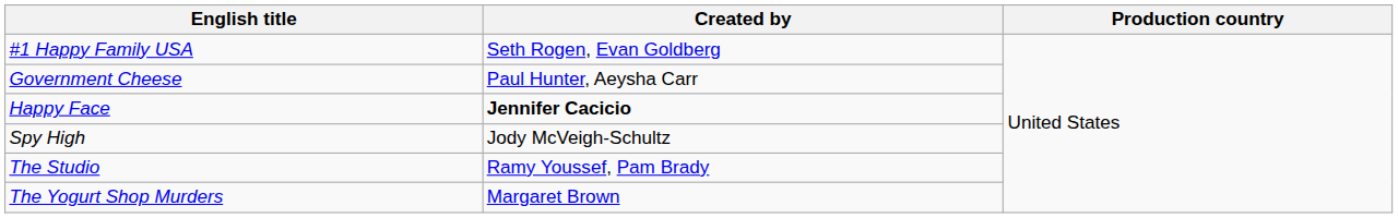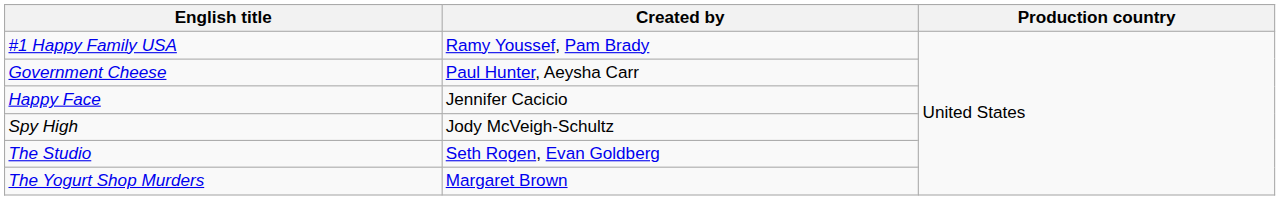 <table class="wikitable plainrowheaders" style="width:75%; margin-bottom:4px">
 <tr>
 <th scope="col">English title</th>
 <th scope="col">Created by</th>
 <th scope="col">Production country</th>
 </tr>
 <tr>
 <td scope="row"><em><a href='#'>#1 Happy Family USA</a></em></td>
-<td><a href='#'>Seth Rogen</a>, <a href='#'>Evan Goldberg</a></td>
+<td><a href='#'>Ramy Youssef</a>, <a href='#'>Pam Brady</a></td>
 <td rowspan="6">United States</td>
 </tr>
 <tr>
 <td scope="row"><em><a href='#'>Government Cheese</a></em></td>
 <td><a href='#'>Paul Hunter</a>, Aeysha Carr</td>
 </tr>
 <tr>
 <td scope="row"><em><a href='#'>Happy Face</a></em></td>
-<td><strong>Jennifer Cacicio</strong></td>
+<td>Jennifer Cacicio</td>
 </tr>
 <tr>
 <td scope="row"><em>Spy High</em></td>
 <td>Jody McVeigh-Schultz</td>
 </tr>
 <tr>
 <td scope="row"><em><a href='#'>The Studio</a></em></td>
-<td><a href='#'>Ramy Youssef</a>, <a href='#'>Pam Brady</a></td>
+<td><a href='#'>Seth Rogen</a>, <a href='#'>Evan Goldberg</a></td>
 </tr>
 <tr>
 <td scope="row"><em><a href='#'>The Yogurt Shop Murders</a></em></td>
 <td><a href='#'>Margaret Brown</a></td>
 </tr>
 </table>
